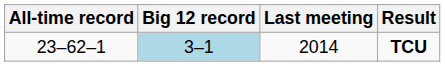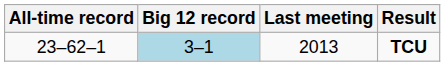 <table class="wikitable">
 <tr style="text-align:center;">
 <th>All-time record</th>
 <th>Big 12 record</th>
 <th>Last meeting</th>
 <th>Result</th>
 </tr>
 <tr style="text-align:center;">
 <td>23–62–1</td>
 <td style="background: lightblue;">3–1</td>
-<td>2014</td>
+<td>2013</td>
 <td><strong>TCU<em></td>
 </tr>
 </table>
